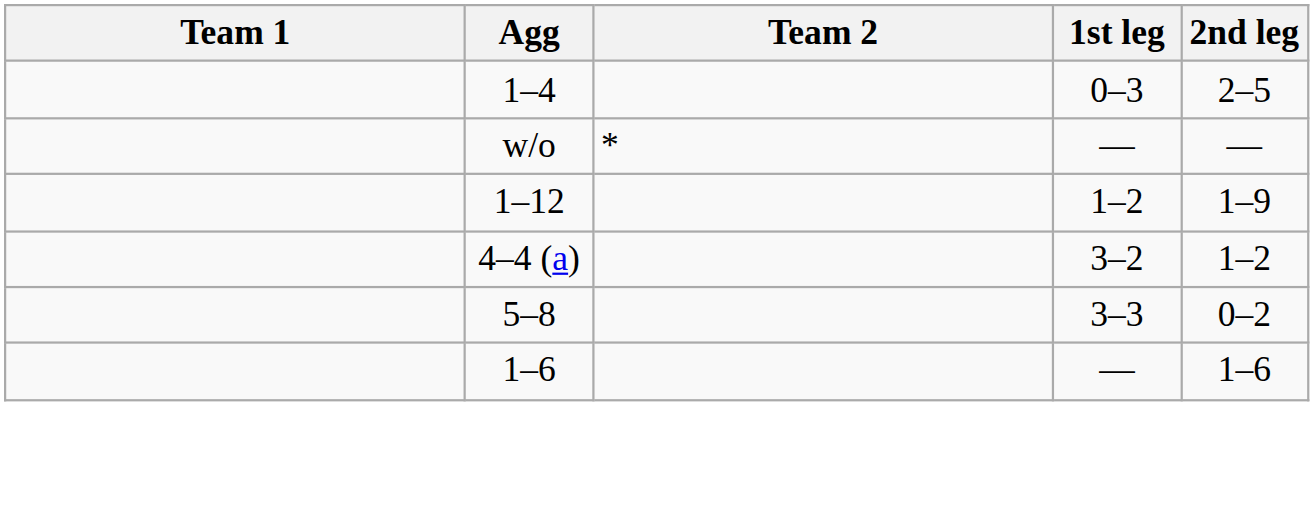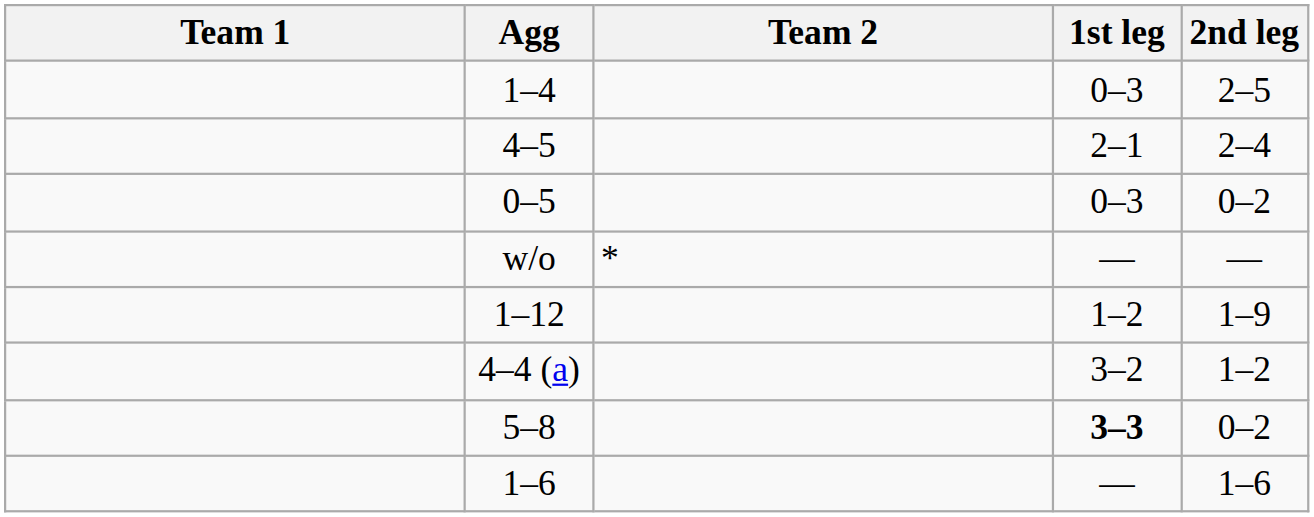 <table class="wikitable" style="text-align:center">
 <tr>
 <th width=200>Team 1</th>
 <th width=50>Agg</th>
 <th width=200>Team 2</th>
 <th width=50>1st leg</th>
 <th width=50>2nd leg</th>
 </tr>
 <tr>
 <td align=right></td>
 <td>1–4</td>
 <td align=left><strong></strong></td>
 <td>0–3</td>
 <td>2–5</td>
+</tr>
+<tr>
+<td align=right></td>
+<td>4–5</td>
+<td align=left><strong></strong></td>
+<td>2–1</td>
+<td>2–4</td>
+</tr>
+<tr>
+<td align=right></td>
+<td>0–5</td>
+<td align=left><strong></strong></td>
+<td>0–3</td>
+<td>0–2</td>
 </tr>
 <tr>
 <td align=right><strong></strong></td>
 <td>w/o</td>
 <td align=left>*</td>
 <td>—</td>
 <td>—</td>
 </tr>
 <tr>
 <td align=right></td>
 <td>1–12</td>
 <td align=left><strong></strong></td>
 <td>1–2</td>
 <td>1–9</td>
 </tr>
 <tr>
 <td align=right></td>
 <td>4–4 (<a href='#'>a</a>)</td>
 <td align=left><strong></strong></td>
 <td>3–2</td>
 <td>1–2</td>
 </tr>
 <tr>
 <td align=right></td>
 <td>5–8</td>
 <td align=left><strong></strong></td>
-<td>3–3</td>
+<td><strong>3–3</strong></td>
 <td>0–2</td>
 </tr>
 <tr>
 <td align=right></td>
 <td>1–6</td>
 <td align=left><strong></strong></td>
 <td>—</td>
 <td>1–6</td>
 </tr>
 </table>
